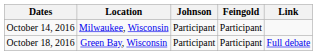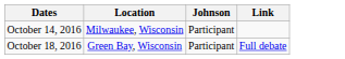 <table class="wikitable" style="text-align:center">
 <tr>
 <th>Dates</th>
 <th>Location</th>
 <th>Johnson</th>
-<th>Feingold</th>
 <th>Link</th>
 </tr>
 <tr>
 <td>October 14, 2016</td>
 <td><a href='#'>Milwaukee</a>, <a href='#'>Wisconsin</a></td>
-<td>Participant</td>
 <td>Participant</td>
 <td align=left></td>
 </tr>
 <tr>
 <td>October 18, 2016</td>
 <td><a href='#'>Green Bay</a>, <a href='#'>Wisconsin</a></td>
 <td>Participant</td>
-<td>Participant</td>
 <td align=left><a href='#'>Full debate</a></td>
 </tr>
 </table>
